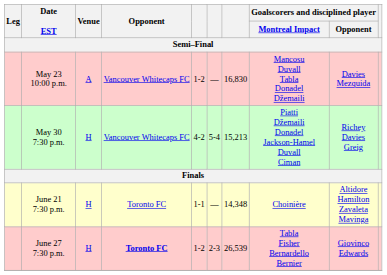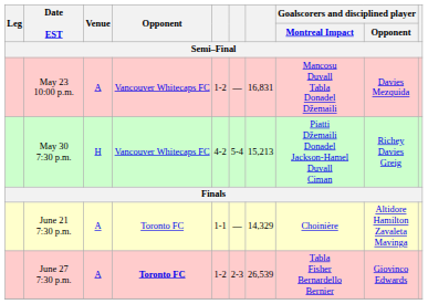 <table class="wikitable" Style="text-align: center;font-size:85%">
 <tr>
 <th rowspan="2">Leg</th>
 <th rowspan="2" style="width:80px">Date<br><br><a href='#'>EST</a></th>
 <th rowspan="2">Venue</th>
 <th rowspan="2">Opponent</th>
 <th rowspan="2"><br></th>
 <th rowspan="2"><br></th>
 <th rowspan="2"></th>
 <th colspan="2">Goalscorers and disciplined player</th>
 <th rowspan="2"></th>
 </tr>
 <tr>
 <th><a href='#'>Montreal Impact</a></th>
 <th>Opponent</th>
 </tr>
 <tr>
 <th colspan="12">Semi–Final</th>
 </tr>
 <tr style="background:#fcc">
 <td></td>
 <td>May 23<br>10:00 p.m.</td>
 <td><a href='#'>A</a></td>
 <td><a href='#'>Vancouver Whitecaps FC</a></td>
 <td>1-2</td>
 <td>—</td>
-<td>16,830</td>
+<td>16,831</td>
 <td><a href='#'>Mancosu</a> <br><a href='#'>Duvall</a>  <br><a href='#'>Tabla</a>  <br><a href='#'>Donadel</a>   <br><a href='#'>Džemaili</a> </td>
 <td><a href='#'>Davies</a> <br><a href='#'>Mezquida</a> </td>
 <td></td>
 </tr>
 <tr style="background:#cfc">
 <td></td>
 <td>May 30<br>7:30 p.m.</td>
 <td><a href='#'>H</a></td>
 <td><a href='#'>Vancouver Whitecaps FC</a></td>
 <td>4-2</td>
 <td>5-4</td>
 <td>15,213</td>
 <td><a href='#'>Piatti</a> <br><a href='#'>Džemaili</a>  <br><a href='#'>Donadel</a>  <br><a href='#'>Jackson-Hamel</a>  <br><a href='#'>Duvall</a>  <br><a href='#'>Ciman</a> </td>
 <td><a href='#'>Richey</a> <br><a href='#'>Davies</a>  <br><a href='#'>Greig</a> </td>
 <td></td>
 </tr>
 <tr>
 <th colspan="12">Finals</th>
 </tr>
 <tr style="background:#ffc">
 <td></td>
 <td>June 21<br>7:30 p.m.</td>
-<td><a href='#'>H</a></td>
+<td><a href='#'>A</a></td>
 <td><a href='#'>Toronto FC</a></td>
 <td>1-1</td>
 <td>—</td>
-<td>14,348</td>
+<td>14,329</td>
 <td><a href='#'>Choinière</a> </td>
 <td><a href='#'>Altidore</a> <br><a href='#'>Hamilton</a>  <br><a href='#'>Zavaleta</a>  <br><a href='#'>Mavinga</a> </td>
 <td></td>
 </tr>
 <tr style="background:#fcc">
 <td></td>
 <td>June 27<br>7:30 p.m.</td>
-<td><a href='#'>H</a></td>
+<td><a href='#'>A</a></td>
 <td><strong><a href='#'>Toronto FC</a></strong></td>
 <td>1-2</td>
 <td>2-3</td>
 <td>26,539</td>
 <td><a href='#'>Tabla</a> <br><a href='#'>Fisher</a>  <br><a href='#'>Bernardello</a>  <br><a href='#'>Bernier</a> </td>
 <td><a href='#'>Giovinco</a> <br><a href='#'>Edwards</a> </td>
 <td></td>
 </tr>
 <tr>
 </tr>
 </table>
